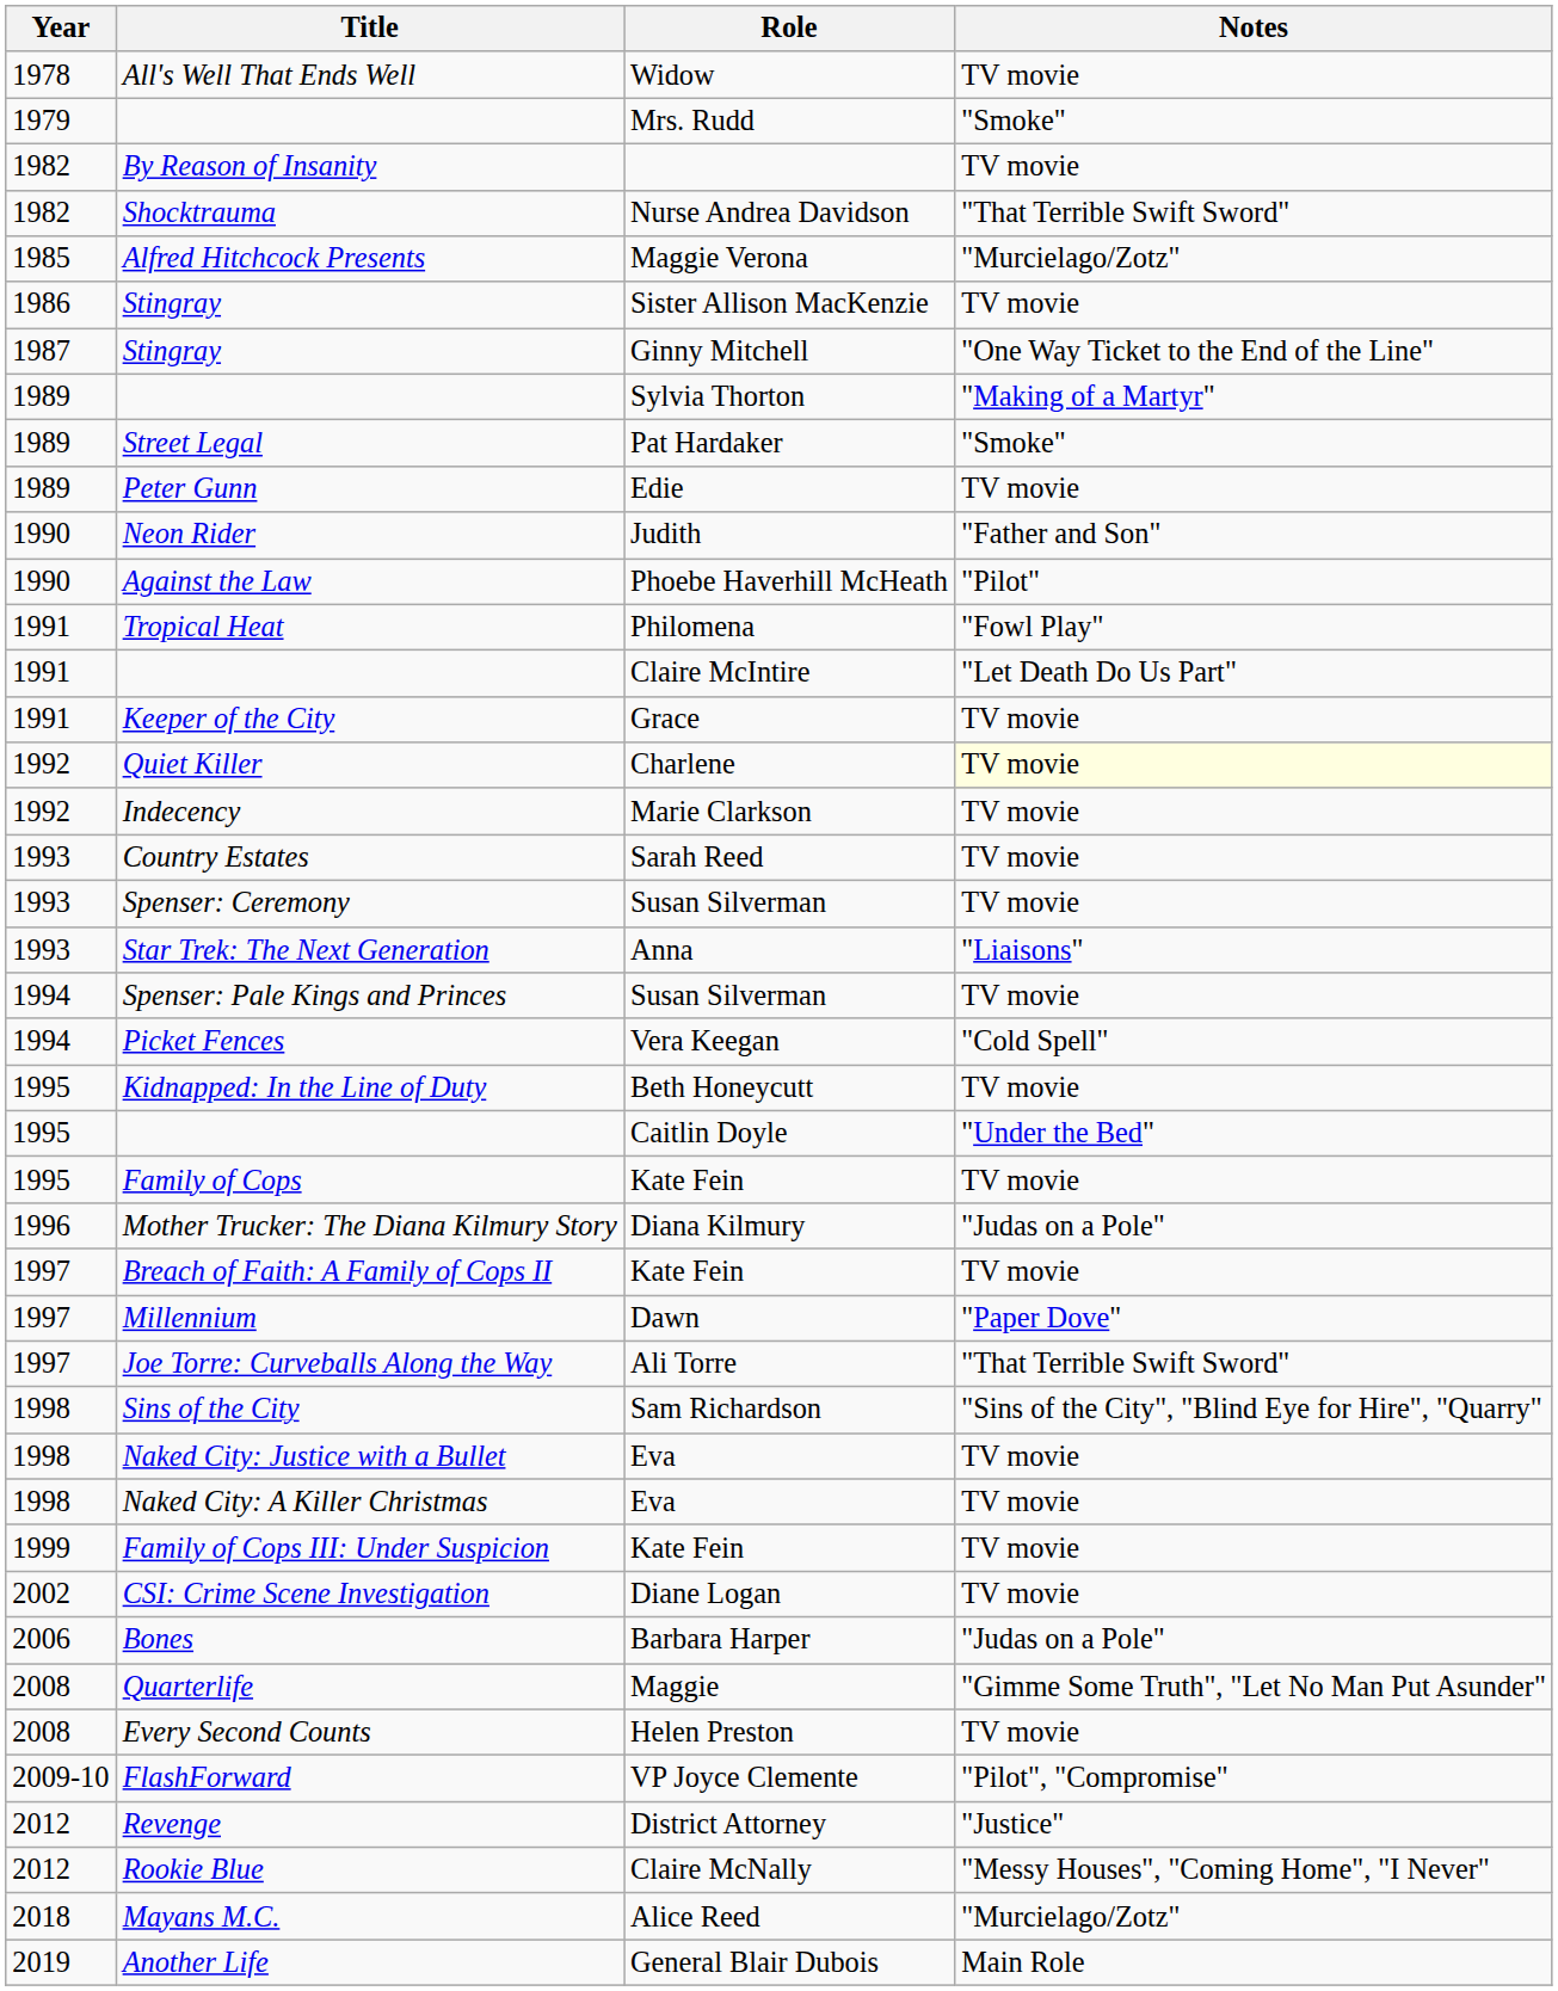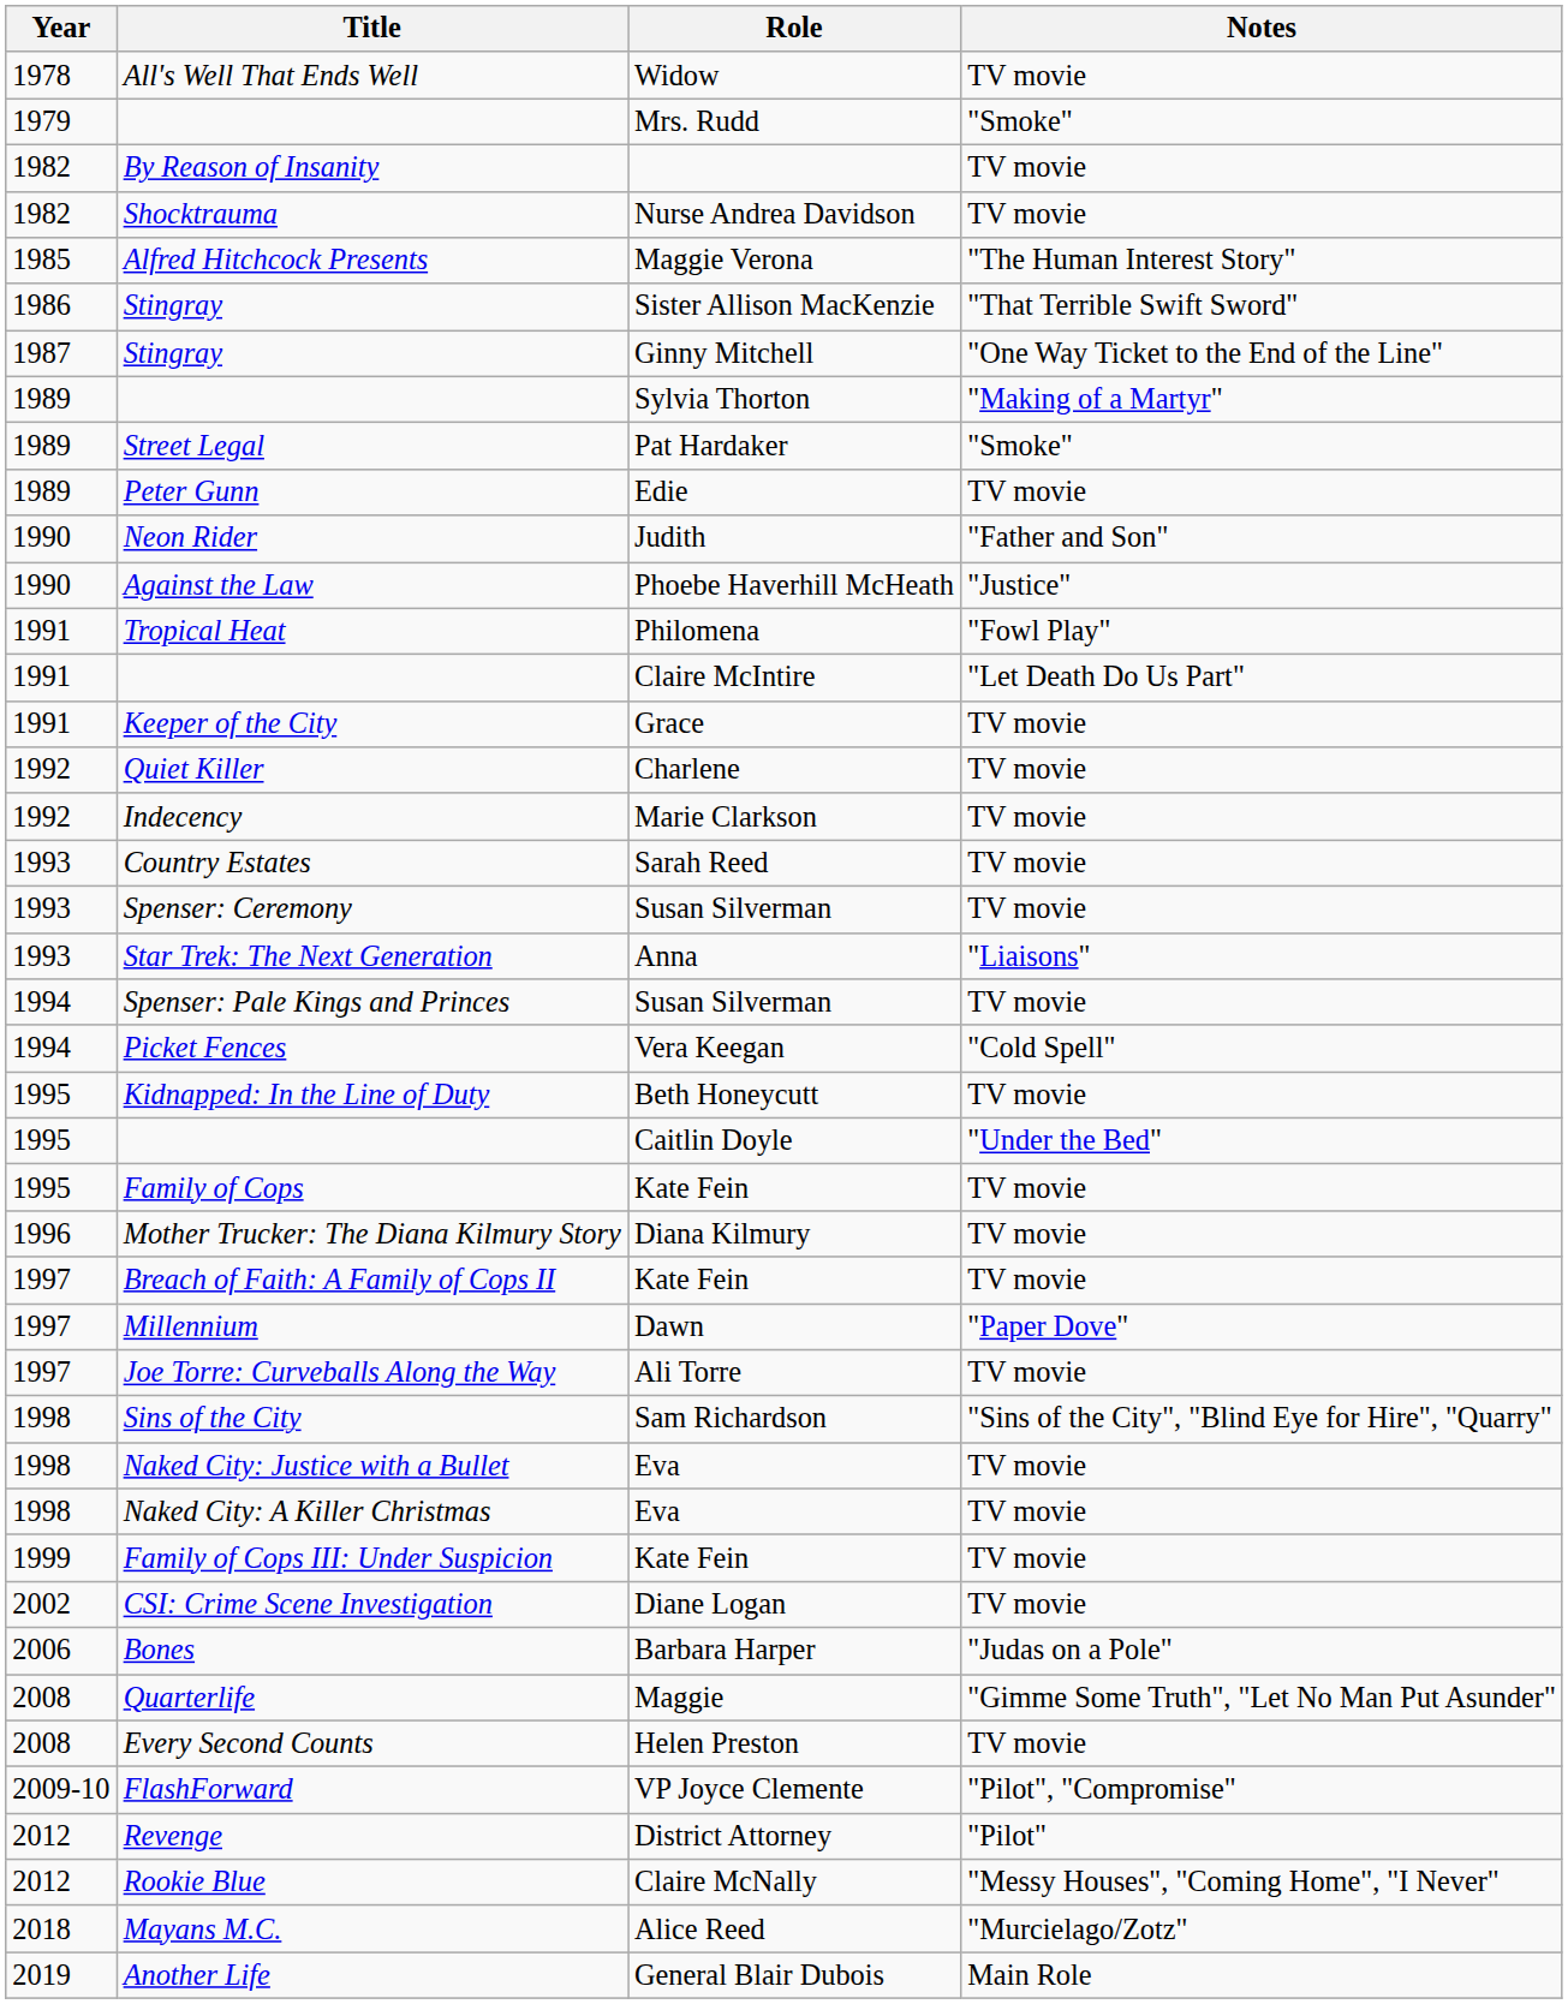 <table class="wikitable sortable">
 <tr>
 <th>Year</th>
 <th>Title</th>
 <th>Role</th>
 <th class="unsortable">Notes</th>
 </tr>
 <tr>
 <td>1978</td>
 <td><em>All's Well That Ends Well</em></td>
 <td>Widow</td>
 <td>TV movie</td>
 </tr>
 <tr>
 <td>1979</td>
 <td><em></em></td>
 <td>Mrs. Rudd</td>
 <td>"Smoke"</td>
 </tr>
 <tr>
 <td>1982</td>
 <td><em><a href='#'>By Reason of Insanity</a></em></td>
 <td></td>
 <td>TV movie</td>
 </tr>
 <tr>
 <td>1982</td>
 <td><em><a href='#'>Shocktrauma</a></em></td>
 <td>Nurse Andrea Davidson</td>
-<td>"That Terrible Swift Sword"</td>
+<td>TV movie</td>
 </tr>
 <tr>
 <td>1985</td>
 <td><em><a href='#'>Alfred Hitchcock Presents</a></em></td>
 <td>Maggie Verona</td>
-<td>"Murcielago/Zotz"</td>
+<td>"The Human Interest Story"</td>
 </tr>
 <tr>
 <td>1986</td>
 <td><em><a href='#'>Stingray</a></em></td>
 <td>Sister Allison MacKenzie</td>
-<td>TV movie</td>
+<td>"That Terrible Swift Sword"</td>
 </tr>
 <tr>
 <td>1987</td>
 <td><em><a href='#'>Stingray</a></em></td>
 <td>Ginny Mitchell</td>
 <td>"One Way Ticket to the End of the Line"</td>
 </tr>
 <tr>
 <td>1989</td>
 <td><em></em></td>
 <td>Sylvia Thorton</td>
 <td>"<a href='#'>Making of a Martyr</a>"</td>
 </tr>
 <tr>
 <td>1989</td>
 <td><em><a href='#'>Street Legal</a></em></td>
 <td>Pat Hardaker</td>
 <td>"Smoke"</td>
 </tr>
 <tr>
 <td>1989</td>
 <td><em><a href='#'>Peter Gunn</a></em></td>
 <td>Edie</td>
 <td>TV movie</td>
 </tr>
 <tr>
 <td>1990</td>
 <td><em><a href='#'>Neon Rider</a></em></td>
 <td>Judith</td>
 <td>"Father and Son"</td>
 </tr>
 <tr>
 <td>1990</td>
 <td><em><a href='#'>Against the Law</a></em></td>
 <td>Phoebe Haverhill McHeath</td>
-<td>"Pilot"</td>
+<td>"Justice"</td>
 </tr>
 <tr>
 <td>1991</td>
 <td><em><a href='#'>Tropical Heat</a></em></td>
 <td>Philomena</td>
 <td>"Fowl Play"</td>
 </tr>
 <tr>
 <td>1991</td>
 <td><em></em></td>
 <td>Claire McIntire</td>
 <td>"Let Death Do Us Part"</td>
 </tr>
 <tr>
 <td>1991</td>
 <td><em><a href='#'>Keeper of the City</a></em></td>
 <td>Grace</td>
 <td>TV movie</td>
 </tr>
 <tr>
 <td>1992</td>
 <td><em><a href='#'>Quiet Killer</a></em></td>
 <td>Charlene</td>
-<td style="background: lightyellow;">TV movie</td>
+<td>TV movie</td>
 </tr>
 <tr>
 <td>1992</td>
 <td><em>Indecency</em></td>
 <td>Marie Clarkson</td>
 <td>TV movie</td>
 </tr>
 <tr>
 <td>1993</td>
 <td><em>Country Estates</em></td>
 <td>Sarah Reed</td>
 <td>TV movie</td>
 </tr>
 <tr>
 <td>1993</td>
 <td><em>Spenser: Ceremony</em></td>
 <td>Susan Silverman</td>
 <td>TV movie</td>
 </tr>
 <tr>
 <td>1993</td>
 <td><em><a href='#'>Star Trek: The Next Generation</a></em></td>
 <td>Anna</td>
 <td>"<a href='#'>Liaisons</a>"</td>
 </tr>
 <tr>
 <td>1994</td>
 <td><em>Spenser: Pale Kings and Princes</em></td>
 <td>Susan Silverman</td>
 <td>TV movie</td>
 </tr>
 <tr>
 <td>1994</td>
 <td><em><a href='#'>Picket Fences</a></em></td>
 <td>Vera Keegan</td>
 <td>"Cold Spell"</td>
 </tr>
 <tr>
 <td>1995</td>
 <td><em><a href='#'>Kidnapped: In the Line of Duty</a></em></td>
 <td>Beth Honeycutt</td>
 <td>TV movie</td>
 </tr>
 <tr>
 <td>1995</td>
 <td><em></em></td>
 <td>Caitlin Doyle</td>
 <td>"<a href='#'>Under the Bed</a>"</td>
 </tr>
 <tr>
 <td>1995</td>
 <td><em><a href='#'>Family of Cops</a></em></td>
 <td>Kate Fein</td>
 <td>TV movie</td>
 </tr>
 <tr>
 <td>1996</td>
 <td><em>Mother Trucker: The Diana Kilmury Story</em></td>
 <td>Diana Kilmury</td>
-<td>"Judas on a Pole"</td>
+<td>TV movie</td>
 </tr>
 <tr>
 <td>1997</td>
 <td><em><a href='#'>Breach of Faith: A Family of Cops II</a></em></td>
 <td>Kate Fein</td>
 <td>TV movie</td>
 </tr>
 <tr>
 <td>1997</td>
 <td><em><a href='#'>Millennium</a></em></td>
 <td>Dawn</td>
 <td>"<a href='#'>Paper Dove</a>"</td>
 </tr>
 <tr>
 <td>1997</td>
 <td><em><a href='#'>Joe Torre: Curveballs Along the Way</a></em></td>
 <td>Ali Torre</td>
-<td>"That Terrible Swift Sword"</td>
+<td>TV movie</td>
 </tr>
 <tr>
 <td>1998</td>
 <td><em><a href='#'>Sins of the City</a></em></td>
 <td>Sam Richardson</td>
 <td>"Sins of the City", "Blind Eye for Hire", "Quarry"</td>
 </tr>
 <tr>
 <td>1998</td>
 <td><em><a href='#'>Naked City: Justice with a Bullet</a></em></td>
 <td>Eva</td>
 <td>TV movie</td>
 </tr>
 <tr>
 <td>1998</td>
 <td><em>Naked City: A Killer Christmas</em></td>
 <td>Eva</td>
 <td>TV movie</td>
 </tr>
 <tr>
 <td>1999</td>
 <td><em><a href='#'>Family of Cops III: Under Suspicion</a></em></td>
 <td>Kate Fein</td>
 <td>TV movie</td>
 </tr>
 <tr>
 <td>2002</td>
 <td><em><a href='#'>CSI: Crime Scene Investigation</a></em></td>
 <td>Diane Logan</td>
 <td>TV movie</td>
 </tr>
 <tr>
 <td>2006</td>
 <td><em><a href='#'>Bones</a></em></td>
 <td>Barbara Harper</td>
 <td>"Judas on a Pole"</td>
 </tr>
 <tr>
 <td>2008</td>
 <td><em><a href='#'>Quarterlife</a></em></td>
 <td>Maggie</td>
 <td>"Gimme Some Truth", "Let No Man Put Asunder"</td>
 </tr>
 <tr>
 <td>2008</td>
 <td><em>Every Second Counts</em></td>
 <td>Helen Preston</td>
 <td>TV movie</td>
 </tr>
 <tr>
 <td>2009-10</td>
 <td><em><a href='#'>FlashForward</a></em></td>
 <td>VP Joyce Clemente</td>
 <td>"Pilot", "Compromise"</td>
 </tr>
 <tr>
 <td>2012</td>
 <td><em><a href='#'>Revenge</a></em></td>
 <td>District Attorney</td>
-<td>"Justice"</td>
+<td>"Pilot"</td>
 </tr>
 <tr>
 <td>2012</td>
 <td><em><a href='#'>Rookie Blue</a></em></td>
 <td>Claire McNally</td>
 <td>"Messy Houses", "Coming Home", "I Never"</td>
 </tr>
 <tr>
 <td>2018</td>
 <td><em><a href='#'>Mayans M.C.</a></em></td>
 <td>Alice Reed</td>
 <td>"Murcielago/Zotz"</td>
 </tr>
 <tr>
 <td>2019</td>
 <td><em><a href='#'>Another Life</a></em></td>
 <td>General Blair Dubois</td>
 <td>Main Role</td>
 </tr>
 </table>
